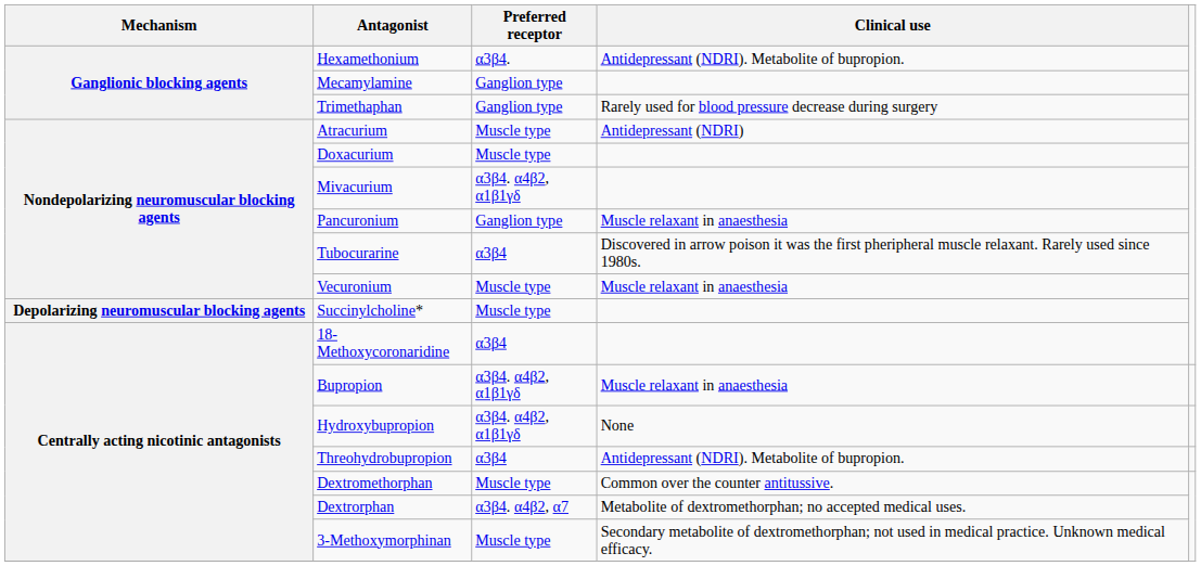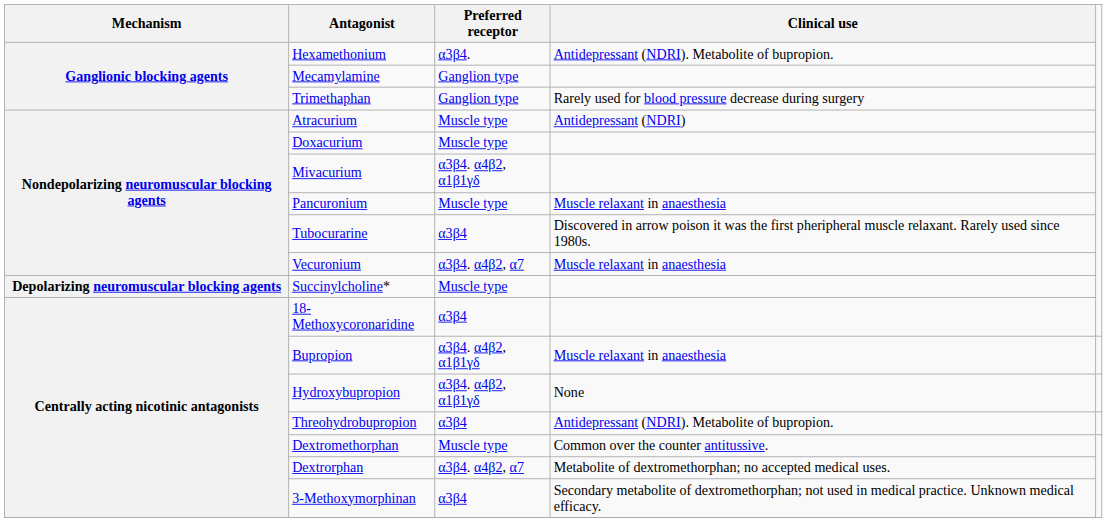 <table class="wikitable">
 <tr>
 <th>Mechanism</th>
 <th>Antagonist</th>
 <th>Preferred receptor</th>
 <th>Clinical use</th>
 </tr>
 <tr>
 <th rowspan=3><a href='#'>Ganglionic blocking agents</a></th>
 <td><a href='#'>Hexamethonium</a></td>
 <td><a href='#'>α3β4</a>.</td>
 <td><a href='#'>Antidepressant</a> (<a href='#'>NDRI</a>). Metabolite of bupropion.</td>
 </tr>
 <tr>
 <td><a href='#'>Mecamylamine</a></td>
 <td><a href='#'>Ganglion type</a></td>
 <td></td>
 </tr>
 <tr>
 <td><a href='#'>Trimethaphan</a></td>
 <td><a href='#'>Ganglion type</a></td>
 <td>Rarely used for <a href='#'>blood pressure</a> decrease during surgery</td>
 </tr>
 <tr>
 <th rowspan=6>Nondepolarizing <a href='#'>neuromuscular blocking agents</a></th>
 <td><a href='#'>Atracurium</a></td>
 <td><a href='#'>Muscle type</a></td>
 <td><a href='#'>Antidepressant</a> (<a href='#'>NDRI</a>)</td>
 </tr>
 <tr>
 <td><a href='#'>Doxacurium</a></td>
 <td><a href='#'>Muscle type</a></td>
 <td></td>
 </tr>
 <tr>
 <td><a href='#'>Mivacurium</a></td>
 <td><a href='#'>α3β4</a>. <a href='#'>α4β2</a>, <a href='#'>α1β1γδ</a></td>
 <td></td>
 </tr>
 <tr>
 <td><a href='#'>Pancuronium</a></td>
-<td><a href='#'>Ganglion type</a></td>
+<td><a href='#'>Muscle type</a></td>
 <td><a href='#'>Muscle relaxant</a> in <a href='#'>anaesthesia</a></td>
 </tr>
 <tr>
 <td><a href='#'>Tubocurarine</a></td>
 <td><a href='#'>α3β4</a></td>
 <td>Discovered in arrow poison it was the first pheripheral muscle relaxant. Rarely used since 1980s.</td>
 </tr>
 <tr>
 <td><a href='#'>Vecuronium</a></td>
-<td><a href='#'>Muscle type</a></td>
+<td><a href='#'>α3β4</a>. <a href='#'>α4β2</a>, <a href='#'>α7</a></td>
 <td><a href='#'>Muscle relaxant</a> in <a href='#'>anaesthesia</a></td>
 </tr>
 <tr>
 <th rowspan=1>Depolarizing <a href='#'>neuromuscular blocking agents</a></th>
 <td><a href='#'>Succinylcholine</a>*</td>
 <td><a href='#'>Muscle type</a></td>
 <td></td>
 </tr>
 <tr>
 <th rowspan=7>Centrally acting nicotinic antagonists</th>
 <td><a href='#'>18-Methoxycoronaridine</a></td>
 <td><a href='#'>α3β4</a></td>
 <td></td>
 </tr>
 <tr>
 <td><a href='#'>Bupropion</a></td>
 <td><a href='#'>α3β4</a>. <a href='#'>α4β2</a>, <a href='#'>α1β1γδ</a></td>
 <td><a href='#'>Muscle relaxant</a> in <a href='#'>anaesthesia</a></td>
 <td></td>
 </tr>
 <tr>
 <td><a href='#'>Hydroxybupropion</a></td>
 <td><a href='#'>α3β4</a>. <a href='#'>α4β2</a>, <a href='#'>α1β1γδ</a></td>
 <td>None</td>
 <td></td>
 </tr>
 <tr>
 <td><a href='#'>Threohydrobupropion</a></td>
 <td><a href='#'>α3β4</a></td>
 <td><a href='#'>Antidepressant</a> (<a href='#'>NDRI</a>). Metabolite of bupropion.</td>
 <td></td>
 </tr>
 <tr>
 <td><a href='#'>Dextromethorphan</a></td>
 <td><a href='#'>Muscle type</a></td>
 <td>Common over the counter <a href='#'>antitussive</a>.</td>
 </tr>
 <tr>
 <td><a href='#'>Dextrorphan</a></td>
 <td><a href='#'>α3β4</a>. <a href='#'>α4β2</a>, <a href='#'>α7</a></td>
 <td>Metabolite of dextromethorphan; no accepted medical uses.</td>
 </tr>
 <tr>
 <td><a href='#'>3-Methoxymorphinan</a></td>
-<td><a href='#'>Muscle type</a></td>
+<td><a href='#'>α3β4</a></td>
 <td>Secondary metabolite of dextromethorphan; not used in medical practice. Unknown medical efficacy.</td>
 </tr>
 <tr>
 </tr>
 </table>
